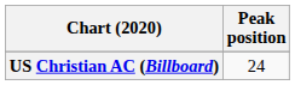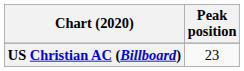 <table class="wikitable sortable plainrowheaders" style="text-align:center">
 <tr>
 <th scope="col">Chart (2020)</th>
 <th scope="col">Peak<br>position</th>
 </tr>
 <tr>
 </tr>
 <tr>
 </tr>
 <tr>
 <th scope="row">US <a href='#'>Christian AC</a> (<em><a href='#'>Billboard</a></em>)</th>
-<td>24</td>
+<td>23</td>
 </tr>
 </table>
